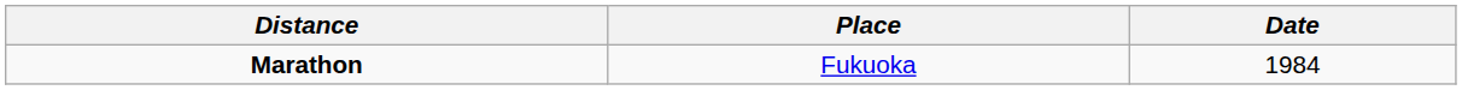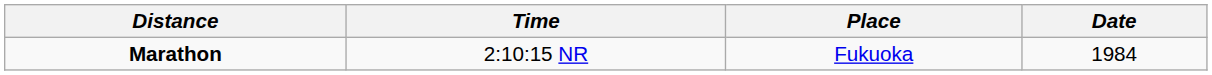 <table class="wikitable" style=" text-align:center; font-size:95%;" width="70%">
 <tr>
 <th><em>Distance</em></th>
+<th><em>Time</em></th>
 <th><em>Place</em></th>
 <th><em>Date</em></th>
 </tr>
 <tr>
 <td><strong>Marathon</strong></td>
+<td>2:10:15 <a href='#'>NR</a></td>
 <td><a href='#'>Fukuoka</a></td>
 <td>1984</td>
 </tr>
 </table>
